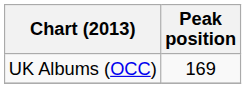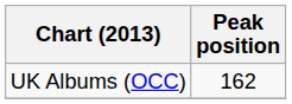 <table class="wikitable sortable">
 <tr>
 <th>Chart (2013)</th>
 <th>Peak<br>position</th>
 </tr>
 <tr>
 <td scope="row">UK Albums (<a href='#'>OCC</a>)</td>
-<td style="text-align:center;">169</td>
+<td style="text-align:center;">162</td>
 </tr>
 <tr>
 </tr>
 </table>
